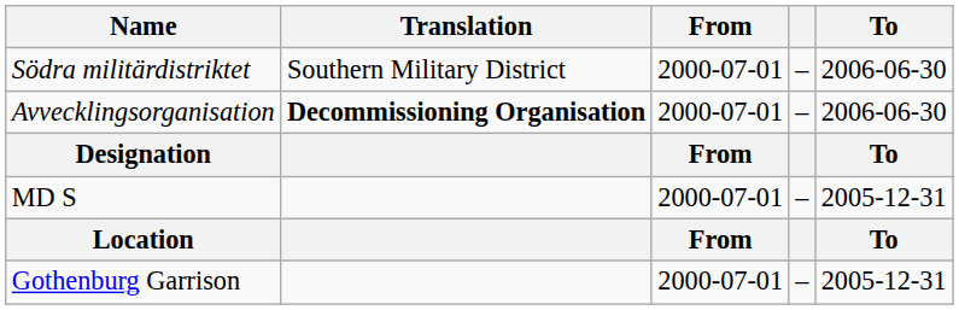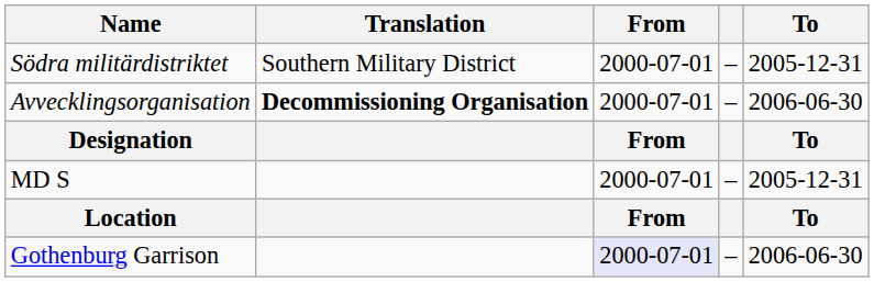 <table class="wikitable">
 <tr>
 <th style="font-weight:bold;">Name</th>
 <th style="font-weight:bold;">Translation</th>
 <th style="text-align: center; font-weight:bold;">From</th>
 <th></th>
 <th style="text-align: center; font-weight:bold;">To</th>
 </tr>
 <tr>
 <td style="font-style:italic;">Södra militärdistriktet</td>
 <td>Southern Military District</td>
 <td>2000-07-01</td>
 <td>–</td>
-<td style="text-align: center;">2006-06-30</td>
+<td>2005-12-31</td>
 </tr>
 <tr>
 <td style="font-style:italic;">Avvecklingsorganisation</td>
 <td><strong>Decommissioning Organisation</strong></td>
 <td style="text-align: center;">2000-07-01</td>
 <td>–</td>
 <td>2006-06-30</td>
 </tr>
 <tr>
 <th style="font-weight:bold;">Designation</th>
 <th style="font-weight:bold;"></th>
 <th style="text-align: center; font-weight:bold;">From</th>
 <th></th>
 <th style="text-align: center; font-weight:bold;">To</th>
 </tr>
 <tr>
 <td>MD S</td>
 <td></td>
 <td style="text-align: center;">2000-07-01</td>
 <td style="text-align: center;">–</td>
 <td style="text-align: center;">2005-12-31</td>
 </tr>
 <tr>
 <th style="font-weight:bold;">Location</th>
 <th style="font-weight:bold;"></th>
 <th style="text-align: center; font-weight:bold;">From</th>
 <th></th>
 <th style="text-align: center; font-weight:bold;">To</th>
 </tr>
 <tr>
 <td><a href='#'>Gothenburg</a> Garrison</td>
 <td></td>
-<td style="text-align: center;">2000-07-01</td>
+<td style="background: lavender; text-align: center;">2000-07-01</td>
 <td style="text-align: center;">–</td>
-<td>2005-12-31</td>
+<td style="text-align: center;">2006-06-30</td>
 </tr>
 </table>
